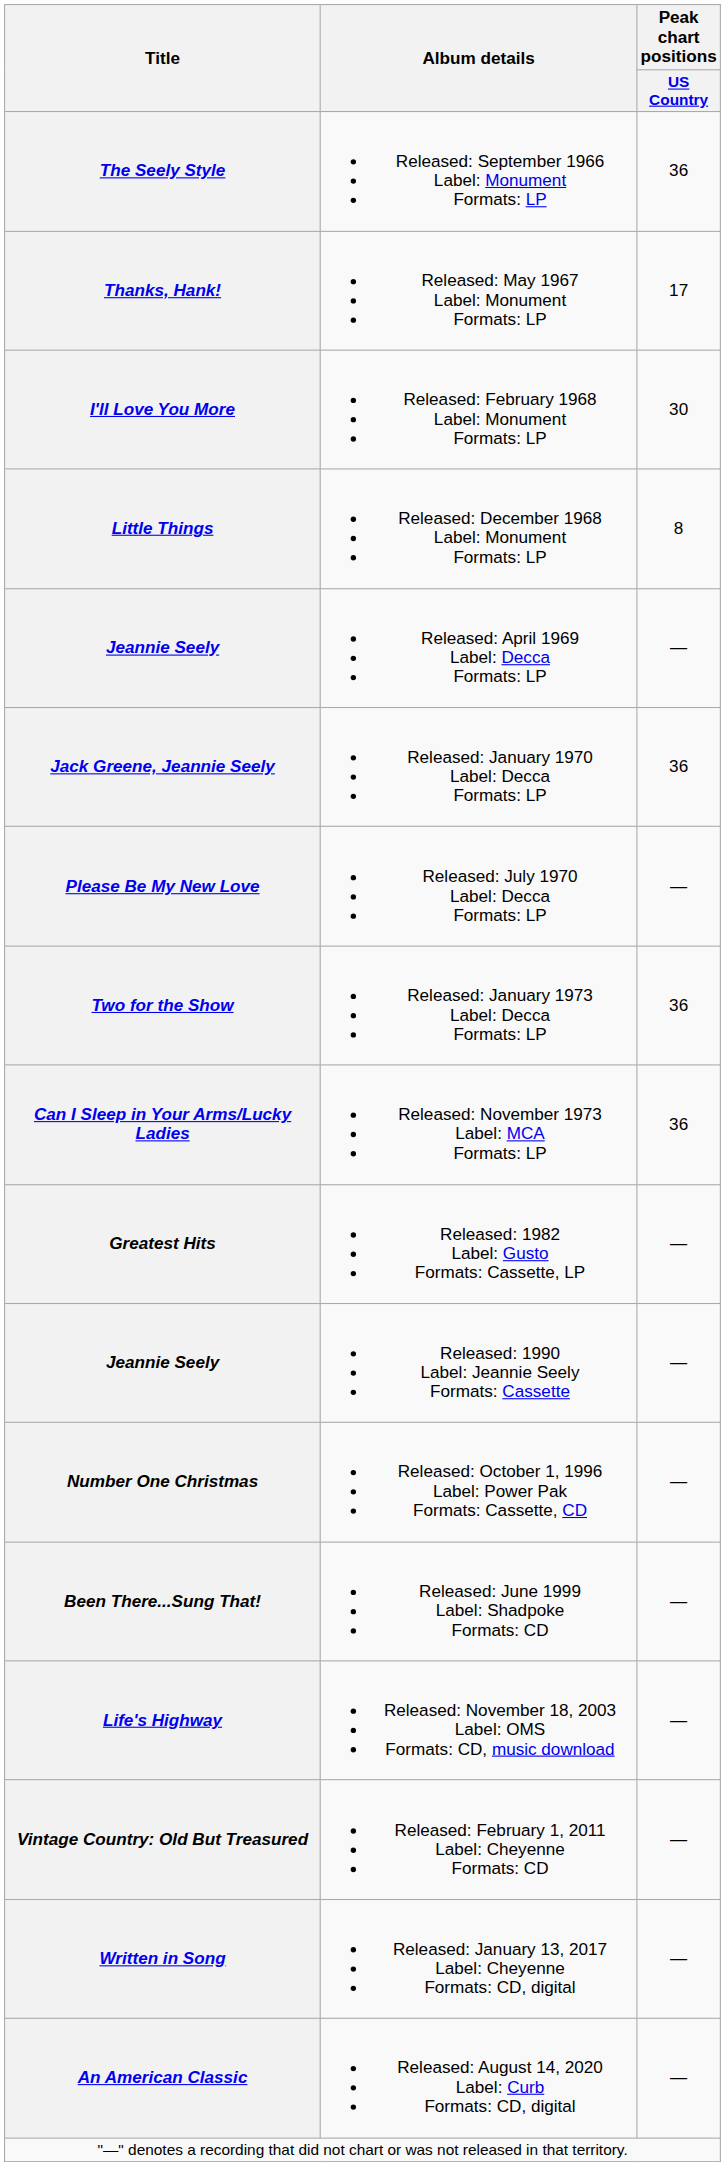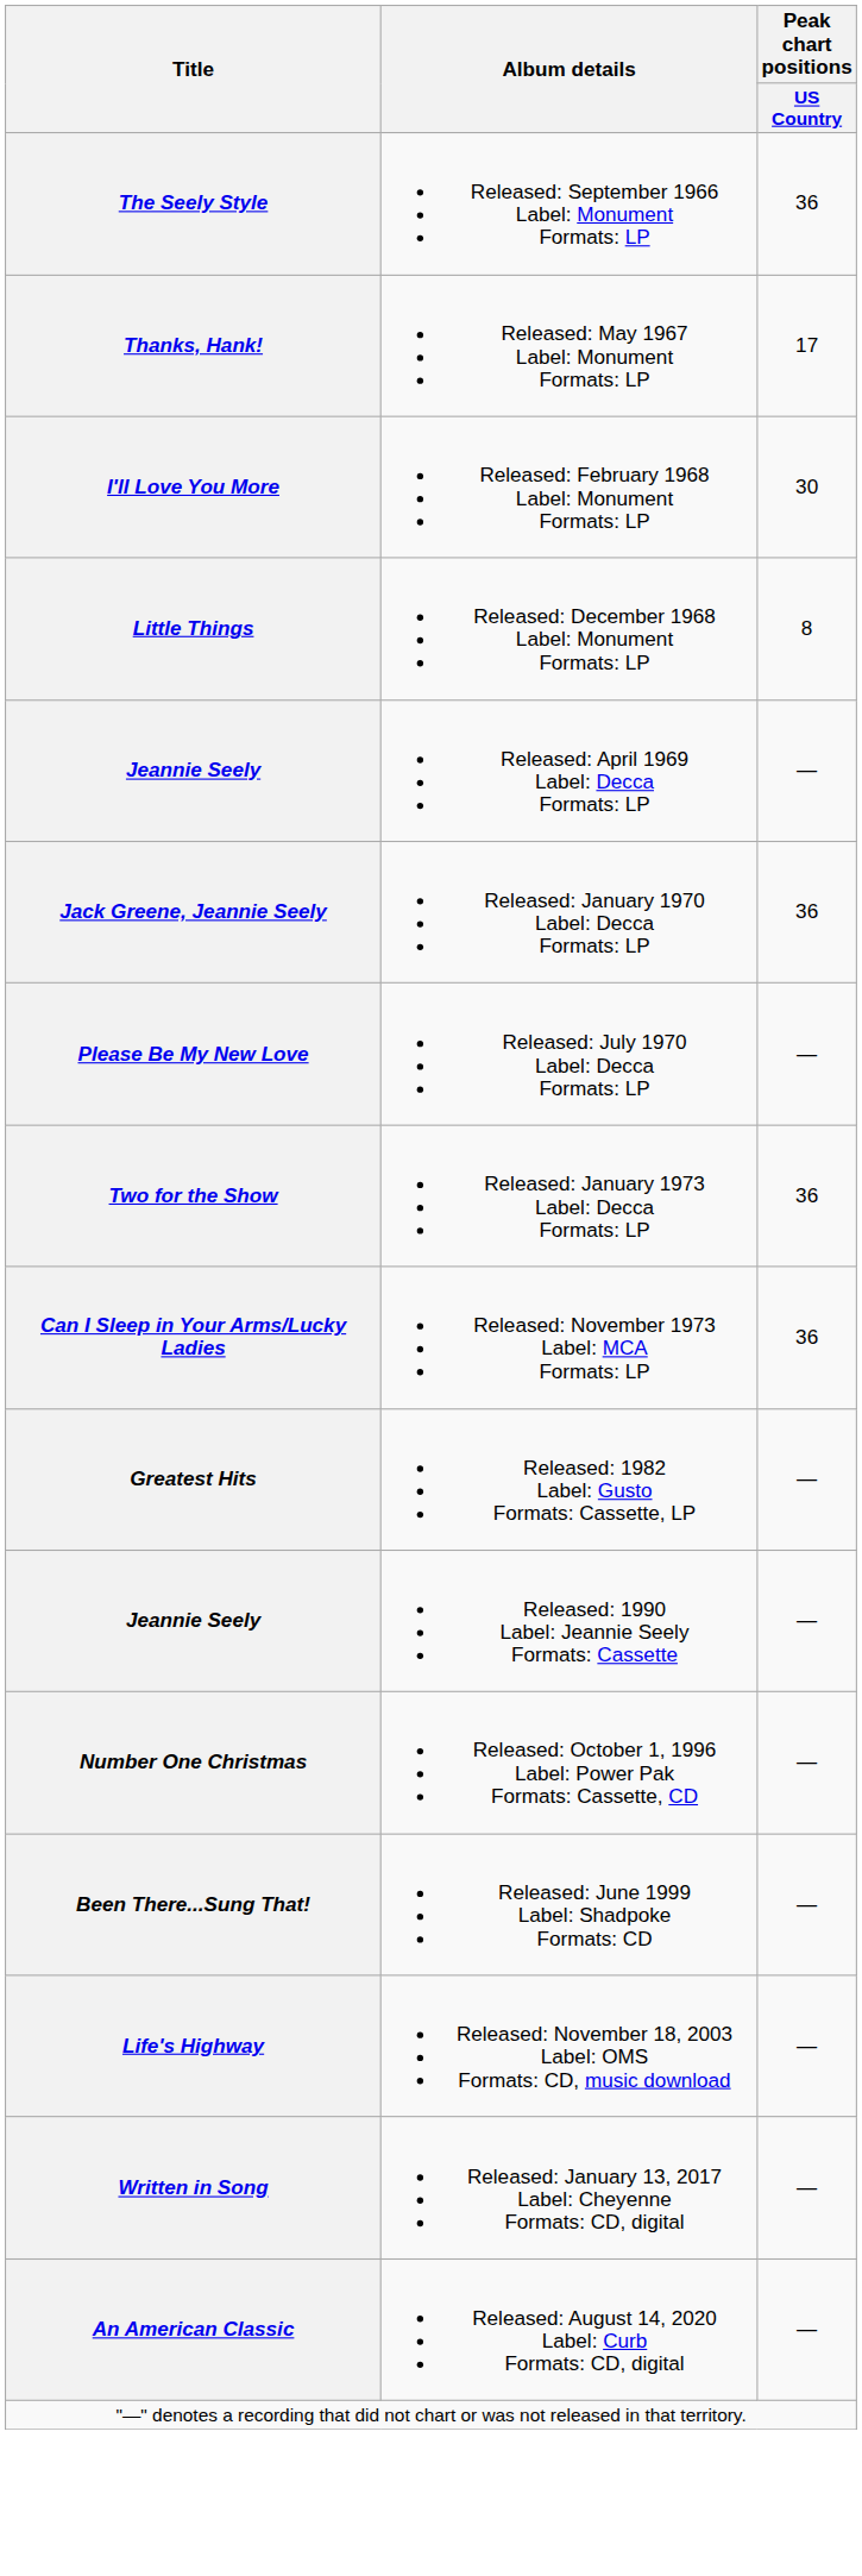 <table class="wikitable plainrowheaders" style="text-align:center;">
 <tr>
 <th scope="col" rowspan="2" style="width:18em;">Title</th>
 <th scope="col" rowspan="2" style="width:18em;">Album details</th>
 <th scope="col" colspan="1">Peak<br>chart<br>positions</th>
 </tr>
 <tr>
 <th scope="col" style="width:3em;font-size:90%;"><a href='#'>US<br>Country</a><br></th>
 </tr>
 <tr>
 <th scope="row"><em><a href='#'>The Seely Style</a></em></th>
 <td><br><ul><li>Released: September 1966</li><li>Label: <a href='#'>Monument</a></li><li>Formats: <a href='#'>LP</a></li></ul></td>
 <td>36</td>
 </tr>
 <tr>
 <th scope="row"><em><a href='#'>Thanks, Hank!</a></em></th>
 <td><br><ul><li>Released: May 1967</li><li>Label: Monument</li><li>Formats: LP</li></ul></td>
 <td>17</td>
 </tr>
 <tr>
 <th scope="row"><em><a href='#'>I'll Love You More</a></em></th>
 <td><br><ul><li>Released: February 1968</li><li>Label: Monument</li><li>Formats: LP</li></ul></td>
 <td>30</td>
 </tr>
 <tr>
 <th scope="row"><em><a href='#'>Little Things</a></em></th>
 <td><br><ul><li>Released: December 1968</li><li>Label: Monument</li><li>Formats: LP</li></ul></td>
 <td>8</td>
 </tr>
 <tr>
 <th scope="row"><em><a href='#'>Jeannie Seely</a></em></th>
 <td><br><ul><li>Released: April 1969</li><li>Label: <a href='#'>Decca</a></li><li>Formats: LP</li></ul></td>
 <td>—</td>
 </tr>
 <tr>
 <th scope="row"><em><a href='#'>Jack Greene, Jeannie Seely</a></em><br></th>
 <td><br><ul><li>Released: January 1970</li><li>Label: Decca</li><li>Formats: LP</li></ul></td>
 <td>36</td>
 </tr>
 <tr>
 <th scope="row"><em><a href='#'>Please Be My New Love</a></em></th>
 <td><br><ul><li>Released: July 1970</li><li>Label: Decca</li><li>Formats: LP</li></ul></td>
 <td>—</td>
 </tr>
 <tr>
 <th scope="row"><em><a href='#'>Two for the Show</a></em><br></th>
 <td><br><ul><li>Released: January 1973</li><li>Label: Decca</li><li>Formats: LP</li></ul></td>
 <td>36</td>
 </tr>
 <tr>
 <th scope="row"><em><a href='#'>Can I Sleep in Your Arms/Lucky Ladies</a></em></th>
 <td><br><ul><li>Released: November 1973</li><li>Label: <a href='#'>MCA</a></li><li>Formats: LP</li></ul></td>
 <td>36</td>
 </tr>
 <tr>
 <th scope="row"><em>Greatest Hits</em> <br></th>
 <td><br><ul><li>Released: 1982</li><li>Label: <a href='#'>Gusto</a></li><li>Formats: Cassette, LP</li></ul></td>
 <td>—</td>
 </tr>
 <tr>
 <th scope="row"><em>Jeannie Seely</em></th>
 <td><br><ul><li>Released: 1990</li><li>Label: Jeannie Seely</li><li>Formats: <a href='#'>Cassette</a></li></ul></td>
 <td>—</td>
 </tr>
 <tr>
 <th scope="row"><em>Number One Christmas</em></th>
 <td><br><ul><li>Released: October 1, 1996</li><li>Label: Power Pak</li><li>Formats: Cassette, <a href='#'>CD</a></li></ul></td>
 <td>—</td>
 </tr>
 <tr>
 <th scope="row"><em>Been There...Sung That!</em></th>
 <td><br><ul><li>Released: June 1999</li><li>Label: Shadpoke</li><li>Formats: CD</li></ul></td>
 <td>—</td>
 </tr>
 <tr>
 <th scope="row"><em><a href='#'>Life's Highway</a></em></th>
 <td><br><ul><li>Released: November 18, 2003</li><li>Label: OMS</li><li>Formats: CD, <a href='#'>music download</a></li></ul></td>
 <td>—</td>
 </tr>
 <tr>
-<th scope="row"><em>Vintage Country: Old But Treasured</em></th>
-<td><br><ul><li>Released: February 1, 2011</li><li>Label: Cheyenne</li><li>Formats: CD</li></ul></td>
-<td>—</td>
-</tr>
-<tr>
 <th scope="row"><em><a href='#'>Written in Song</a></em></th>
 <td><br><ul><li>Released: January 13, 2017</li><li>Label: Cheyenne</li><li>Formats: CD, digital</li></ul></td>
 <td>—</td>
 </tr>
 <tr>
 <th scope="row"><em><a href='#'>An American Classic</a></em></th>
 <td><br><ul><li>Released: August 14, 2020</li><li>Label: <a href='#'>Curb</a></li><li>Formats: CD, digital</li></ul></td>
 <td>—</td>
 </tr>
 <tr>
 <td colspan="3" style="font-size:90%">"—" denotes a recording that did not chart or was not released in that territory.</td>
 </tr>
 </table>
